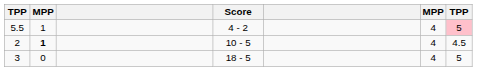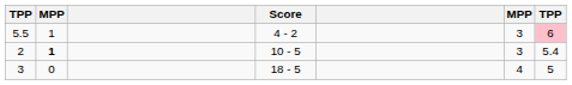 <table class="wikitable" style="text-align: center;" |>
 <tr>
 <th width="35">TPP</th>
 <th width="35">MPP</th>
 <th width="250"></th>
 <th width="75">Score</th>
 <th width="250"></th>
 <th width="35">MPP</th>
 <th width="35">TPP</th>
 </tr>
 <tr>
 <td>5.5</td>
 <td>1</td>
 <td style="text-align:left;"><strong></strong></td>
 <td>4 - 2</td>
 <td style="text-align:left;"></td>
-<td>4</td>
-<td bgcolor=pink>5</td>
+<td>3</td>
+<td bgcolor=pink>6</td>
 </tr>
 <tr>
 <td>2</td>
 <td><strong>1</strong></td>
 <td style="text-align:left;"><strong></strong></td>
 <td>10 - 5</td>
 <td style="text-align:left;"></td>
-<td>4</td>
-<td>4.5</td>
+<td>3</td>
+<td>5.4</td>
 </tr>
 <tr>
 <td>3</td>
 <td>0</td>
 <td style="text-align:left;"><strong></strong></td>
 <td>18 - 5</td>
 <td style="text-align:left;"></td>
 <td>4</td>
 <td>5</td>
 </tr>
 </table>
